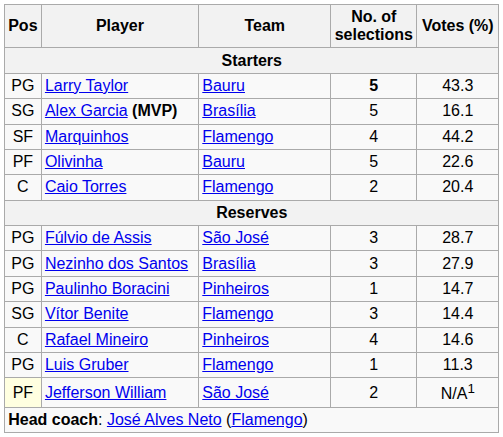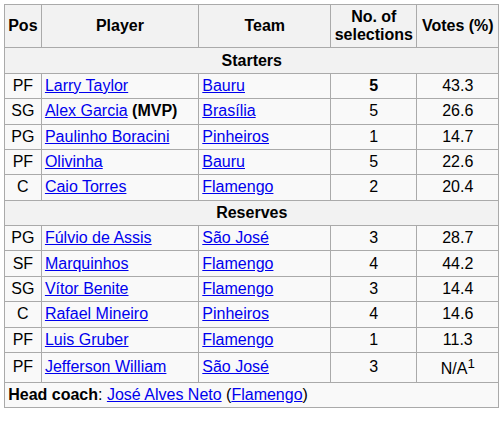 <table class="wikitable" style="text-align:center">
 <tr>
 <th scope="col" style="width:25px;">Pos</th>
 <th scope="col" style="width:150px;">Player</th>
 <th scope="col" style="width:125px;">Team</th>
 <th scope="col" style="width:75px;">No. of selections</th>
 <th scope="col" style="width:75px;">Votes (%)</th>
 </tr>
 <tr>
 <th scope="col" colspan="5">Starters</th>
 </tr>
 <tr>
-<td>PG</td>
+<td>PF</td>
 <td style="text-align:left"><a href='#'>Larry Taylor</a></td>
 <td style="text-align:left"><a href='#'>Bauru</a></td>
 <td><strong>5</strong></td>
 <td>43.3</td>
 </tr>
 <tr>
 <td>SG</td>
 <td style="text-align:left"><a href='#'>Alex Garcia</a> <strong>(MVP)</strong></td>
 <td style="text-align:left"><a href='#'>Brasília</a></td>
 <td>5</td>
-<td>16.1</td>
+<td>26.6</td>
 </tr>
 <tr>
-<td>SF</td>
-<td style="text-align:left"><a href='#'>Marquinhos</a></td>
-<td style="text-align:left"><a href='#'>Flamengo</a></td>
-<td>4</td>
-<td>44.2</td>
+<td>PG</td>
+<td style="text-align:left"><a href='#'>Paulinho Boracini</a></td>
+<td style="text-align:left"><a href='#'>Pinheiros</a></td>
+<td>1</td>
+<td>14.7</td>
 </tr>
 <tr>
 <td>PF</td>
 <td style="text-align:left"><a href='#'>Olivinha</a></td>
 <td style="text-align:left"><a href='#'>Bauru</a></td>
 <td>5</td>
 <td>22.6</td>
 </tr>
 <tr>
 <td>C</td>
 <td style="text-align:left"><a href='#'>Caio Torres</a></td>
 <td style="text-align:left"><a href='#'>Flamengo</a></td>
 <td>2</td>
 <td>20.4</td>
 </tr>
 <tr>
 <th scope="col" colspan="5">Reserves</th>
 </tr>
 <tr>
 <td>PG</td>
 <td style="text-align:left"><a href='#'>Fúlvio de Assis</a></td>
 <td style="text-align:left"><a href='#'>São José</a></td>
 <td>3</td>
 <td>28.7</td>
 </tr>
 <tr>
-<td>PG</td>
-<td style="text-align:left"><a href='#'>Nezinho dos Santos</a></td>
-<td style="text-align:left"><a href='#'>Brasília</a></td>
-<td>3</td>
-<td>27.9</td>
-</tr>
-<tr>
-<td>PG</td>
-<td style="text-align:left"><a href='#'>Paulinho Boracini</a></td>
-<td style="text-align:left"><a href='#'>Pinheiros</a></td>
-<td>1</td>
-<td>14.7</td>
+<td>SF</td>
+<td style="text-align:left"><a href='#'>Marquinhos</a></td>
+<td style="text-align:left"><a href='#'>Flamengo</a></td>
+<td>4</td>
+<td>44.2</td>
 </tr>
 <tr>
 <td>SG</td>
 <td style="text-align:left"><a href='#'>Vítor Benite</a></td>
 <td style="text-align:left"><a href='#'>Flamengo</a></td>
 <td>3</td>
 <td>14.4</td>
 </tr>
 <tr>
 <td>C</td>
 <td style="text-align:left"><a href='#'>Rafael Mineiro</a></td>
 <td style="text-align:left"><a href='#'>Pinheiros</a></td>
 <td>4</td>
 <td>14.6</td>
 </tr>
 <tr>
-<td>PG</td>
+<td>PF</td>
 <td style="text-align:left"><a href='#'>Luis Gruber</a></td>
 <td style="text-align:left"><a href='#'>Flamengo</a></td>
 <td>1</td>
 <td>11.3</td>
 </tr>
 <tr>
-<td style="background: lightyellow;">PF</td>
+<td>PF</td>
 <td style="text-align:left"><a href='#'>Jefferson William</a></td>
 <td style="text-align:left"><a href='#'>São José</a></td>
-<td>2</td>
+<td>3</td>
 <td>N/A<sup>1</sup></td>
 </tr>
 <tr>
 <td style="text-align:left" colspan="5"><strong>Head coach</strong>: <a href='#'>José Alves Neto</a> (<a href='#'>Flamengo</a>)</td>
 </tr>
 </table>
